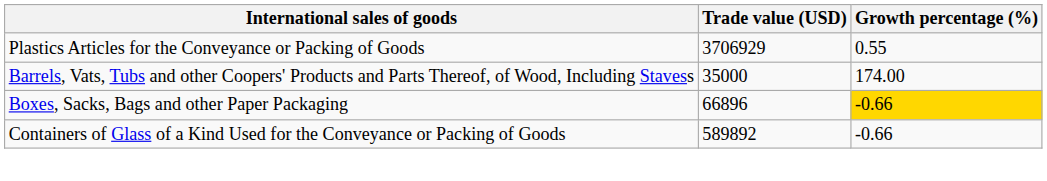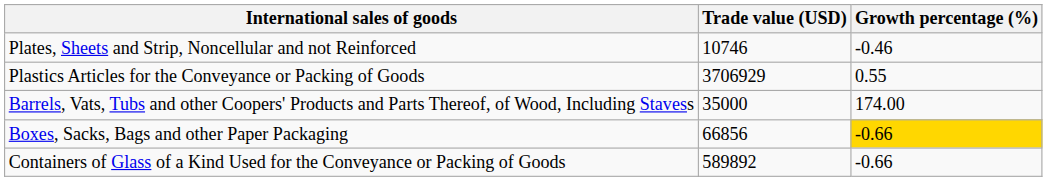 <table class="wikitable sortable">
 <tr>
 <th>International sales of goods</th>
 <th>Trade value (USD)</th>
 <th>Growth percentage (%)</th>
+</tr>
+<tr>
+<td>Plates, <a href='#'>Sheets</a> and Strip, Noncellular and not Reinforced</td>
+<td>10746</td>
+<td>-0.46</td>
 </tr>
 <tr>
 <td>Plastics Articles for the Conveyance or Packing of Goods</td>
 <td>3706929</td>
 <td>0.55</td>
 </tr>
 <tr>
 <td><a href='#'>Barrels</a>, Vats, <a href='#'>Tubs</a> and other Coopers' Products and Parts Thereof, of Wood, Including <a href='#'>Staves</a>s</td>
 <td>35000</td>
 <td>174.00</td>
 </tr>
 <tr>
 <td><a href='#'>Boxes</a>, Sacks, Bags and other Paper Packaging</td>
-<td>66896</td>
+<td>66856</td>
 <td style="background: gold;">-0.66</td>
 </tr>
 <tr>
 <td>Containers of <a href='#'>Glass</a> of a Kind Used for the Conveyance or Packing of Goods</td>
 <td>589892</td>
 <td>-0.66</td>
 </tr>
 </table>
